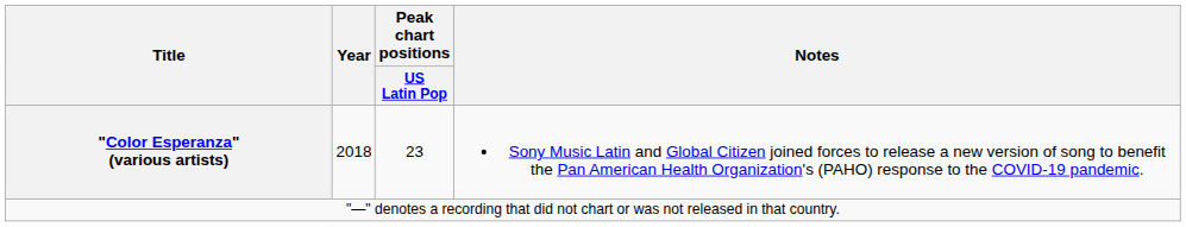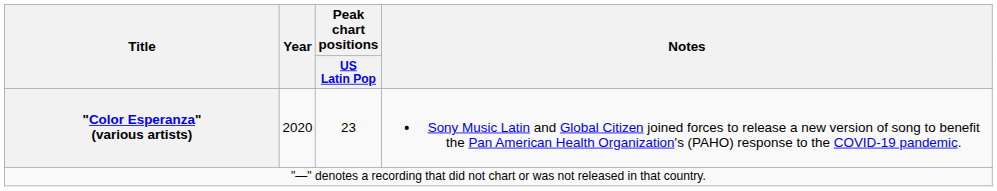 <table class="wikitable plainrowheaders" style="text-align:center;">
 <tr>
 <th scope="col" rowspan="2" style="width:20em;">Title</th>
 <th scope="col" rowspan="2" style="width:1em;">Year</th>
 <th scope="col">Peak chart positions</th>
 <th scope="col" rowspan="2" style="width:45em;">Notes</th>
 </tr>
 <tr>
 <th scope="col" style="width:2.5em;font-size:90%;"><a href='#'>US<br>Latin Pop</a><br></th>
 </tr>
 <tr>
 <th scope="row">"<a href='#'>Color Esperanza</a>"<br><span>(various artists)</span></th>
-<td>2018</td>
+<td>2020</td>
 <td>23</td>
 <td><br><ul><li><a href='#'>Sony Music Latin</a> and <a href='#'>Global Citizen</a> joined forces to release a new version of song to benefit the <a href='#'>Pan American Health Organization</a>'s (PAHO) response to the <a href='#'>COVID-19 pandemic</a>.</li></ul></td>
 </tr>
 <tr>
 <td colspan="4" style="font-size:90%">"—" denotes a recording that did not chart or was not released in that country.</td>
 </tr>
 </table>
